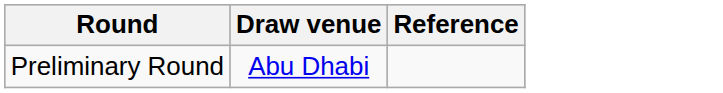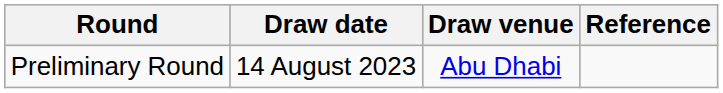 <table class="wikitable" style="text-align:center">
 <tr>
 <th>Round</th>
+<th>Draw date</th>
 <th>Draw venue</th>
 <th>Reference</th>
 </tr>
 <tr>
 <td>Preliminary Round</td>
+<td>14 August 2023</td>
 <td><a href='#'>Abu Dhabi</a></td>
 <td></td>
 </tr>
 </table>
